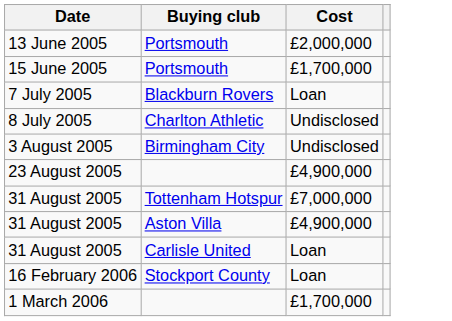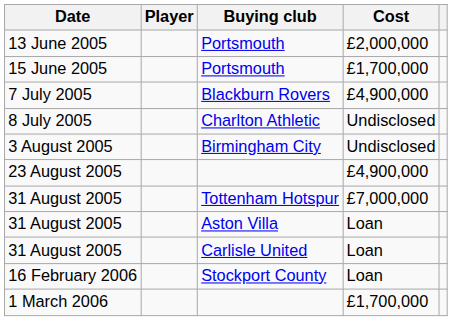 <table class="wikitable">
 <tr>
 <th scope=col>Date</th>
+<th scope=col>Player</th>
 <th scope=col>Buying club</th>
 <th scope=col>Cost</th>
 <th scope=col></th>
 </tr>
 <tr>
 <td>13 June 2005</td>
+<td></td>
 <td><a href='#'>Portsmouth</a></td>
 <td>£2,000,000</td>
 <td></td>
 </tr>
 <tr>
 <td>15 June 2005</td>
+<td></td>
 <td><a href='#'>Portsmouth</a></td>
 <td>£1,700,000</td>
 <td></td>
 </tr>
 <tr>
 <td>7 July 2005</td>
+<td></td>
 <td><a href='#'>Blackburn Rovers</a></td>
-<td>Loan</td>
+<td>£4,900,000</td>
 <td></td>
 </tr>
 <tr>
 <td>8 July 2005</td>
+<td></td>
 <td><a href='#'>Charlton Athletic</a></td>
 <td>Undisclosed</td>
 <td></td>
 </tr>
 <tr>
 <td>3 August 2005</td>
+<td></td>
 <td><a href='#'>Birmingham City</a></td>
 <td>Undisclosed</td>
 <td></td>
 </tr>
 <tr>
 <td>23 August 2005</td>
 <td></td>
+<td></td>
 <td>£4,900,000</td>
 <td></td>
 </tr>
 <tr>
 <td>31 August 2005</td>
+<td></td>
 <td><a href='#'>Tottenham Hotspur</a></td>
 <td>£7,000,000</td>
 <td></td>
 </tr>
 <tr>
 <td>31 August 2005</td>
+<td></td>
 <td><a href='#'>Aston Villa</a></td>
-<td>£4,900,000</td>
+<td>Loan</td>
 <td></td>
 </tr>
 <tr>
 <td>31 August 2005</td>
+<td></td>
 <td><a href='#'>Carlisle United</a></td>
 <td>Loan</td>
 <td></td>
 </tr>
 <tr>
 <td>16 February 2006</td>
+<td></td>
 <td><a href='#'>Stockport County</a></td>
 <td>Loan</td>
 <td></td>
 </tr>
 <tr>
 <td>1 March 2006</td>
 <td></td>
+<td></td>
 <td>£1,700,000</td>
 <td></td>
 </tr>
 </table>
